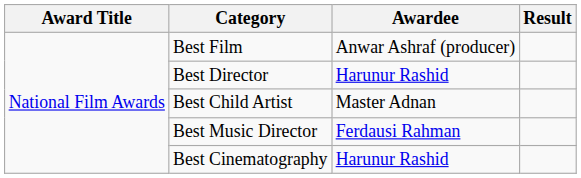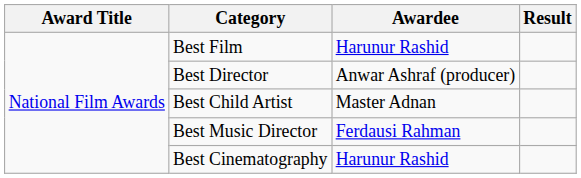 <table class="wikitable">
 <tr>
 <th>Award Title</th>
 <th>Category</th>
 <th>Awardee</th>
 <th>Result</th>
 </tr>
 <tr>
 <td rowspan="5"><a href='#'>National Film Awards</a></td>
 <td>Best Film</td>
-<td>Anwar Ashraf (producer)</td>
+<td><a href='#'>Harunur Rashid</a></td>
 <td></td>
 </tr>
 <tr>
 <td>Best Director</td>
-<td><a href='#'>Harunur Rashid</a></td>
+<td>Anwar Ashraf (producer)</td>
 <td></td>
 </tr>
 <tr>
 <td>Best Child Artist</td>
 <td>Master Adnan</td>
 <td></td>
 </tr>
 <tr>
 <td>Best Music Director</td>
 <td><a href='#'>Ferdausi Rahman</a></td>
 <td></td>
 </tr>
 <tr>
 <td>Best Cinematography</td>
 <td><a href='#'>Harunur Rashid</a></td>
 <td></td>
 </tr>
 </table>
